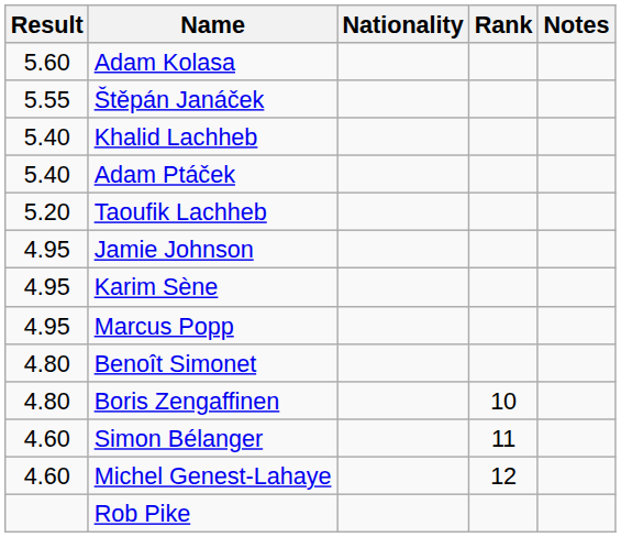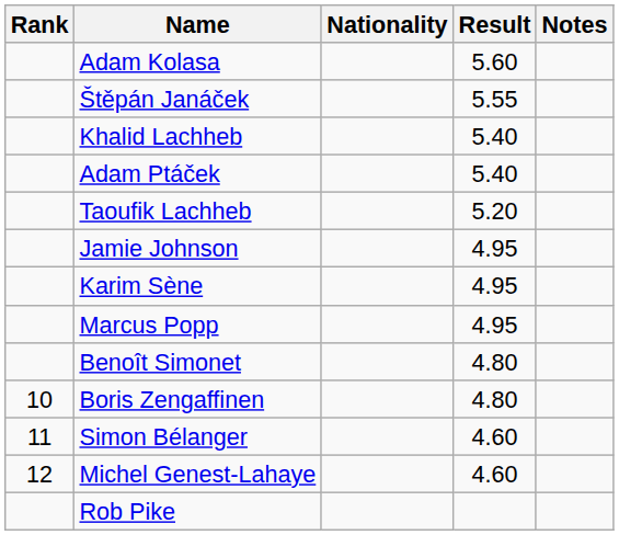 <table class="wikitable sortable" style="text-align:center;font-size:95%">
 <tr>
-<th>Result</th>
+<th>Rank</th>
 <th>Name</th>
 <th>Nationality</th>
-<th>Rank</th>
+<th>Result</th>
 <th>Notes</th>
 </tr>
 <tr>
-<td>5.60</td>
+<td></td>
 <td align=left><a href='#'>Adam Kolasa</a></td>
 <td align=left></td>
-<td></td>
+<td>5.60</td>
 <td></td>
 </tr>
 <tr>
-<td>5.55</td>
+<td></td>
 <td align=left><a href='#'>Štěpán Janáček</a></td>
 <td align=left></td>
-<td></td>
+<td>5.55</td>
 <td></td>
 </tr>
 <tr>
-<td>5.40</td>
+<td></td>
 <td align=left><a href='#'>Khalid Lachheb</a></td>
 <td align=left></td>
-<td></td>
+<td>5.40</td>
 <td></td>
 </tr>
 <tr>
-<td>5.40</td>
+<td></td>
 <td align=left><a href='#'>Adam Ptáček</a></td>
 <td align=left></td>
-<td></td>
+<td>5.40</td>
 <td></td>
 </tr>
 <tr>
-<td>5.20</td>
+<td></td>
 <td align=left><a href='#'>Taoufik Lachheb</a></td>
 <td align=left></td>
-<td></td>
+<td>5.20</td>
 <td></td>
 </tr>
 <tr>
-<td>4.95</td>
+<td></td>
 <td align=left><a href='#'>Jamie Johnson</a></td>
 <td align=left></td>
-<td></td>
+<td>4.95</td>
 <td></td>
 </tr>
 <tr>
-<td>4.95</td>
+<td></td>
 <td align=left><a href='#'>Karim Sène</a></td>
 <td align=left></td>
-<td></td>
+<td>4.95</td>
 <td></td>
 </tr>
 <tr>
-<td>4.95</td>
+<td></td>
 <td align=left><a href='#'>Marcus Popp</a></td>
 <td align=left></td>
-<td></td>
+<td>4.95</td>
 <td></td>
 </tr>
 <tr>
-<td>4.80</td>
+<td></td>
 <td align=left><a href='#'>Benoît Simonet</a></td>
 <td align=left></td>
-<td></td>
+<td>4.80</td>
 <td></td>
 </tr>
 <tr>
-<td>4.80</td>
+<td>10</td>
 <td align=left><a href='#'>Boris Zengaffinen</a></td>
 <td align=left></td>
-<td>10</td>
+<td>4.80</td>
 <td></td>
 </tr>
 <tr>
-<td>4.60</td>
+<td>11</td>
 <td align=left><a href='#'>Simon Bélanger</a></td>
 <td align=left></td>
-<td>11</td>
+<td>4.60</td>
 <td></td>
 </tr>
 <tr>
-<td>4.60</td>
+<td>12</td>
 <td align=left><a href='#'>Michel Genest-Lahaye</a></td>
 <td align=left></td>
-<td>12</td>
+<td>4.60</td>
 <td></td>
 </tr>
 <tr>
 <td></td>
 <td align=left><a href='#'>Rob Pike</a></td>
 <td align=left></td>
 <td></td>
 <td></td>
 </tr>
 </table>
